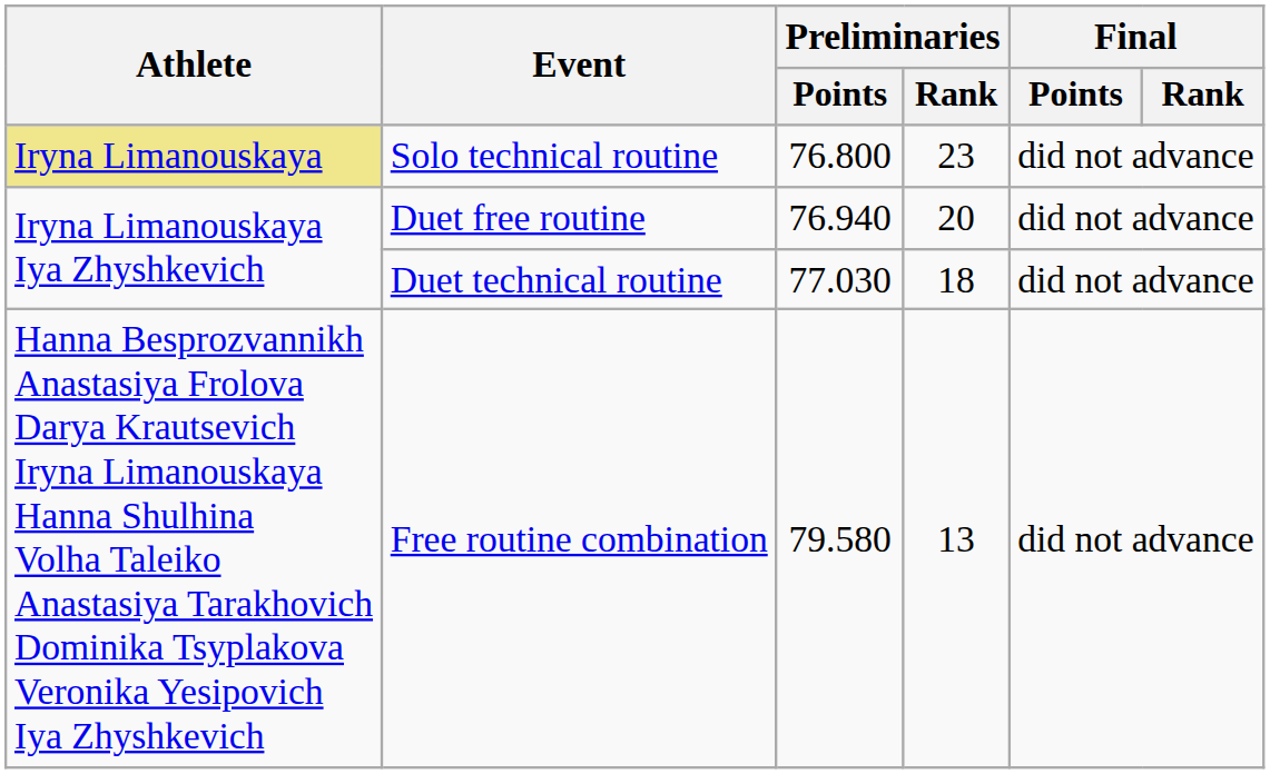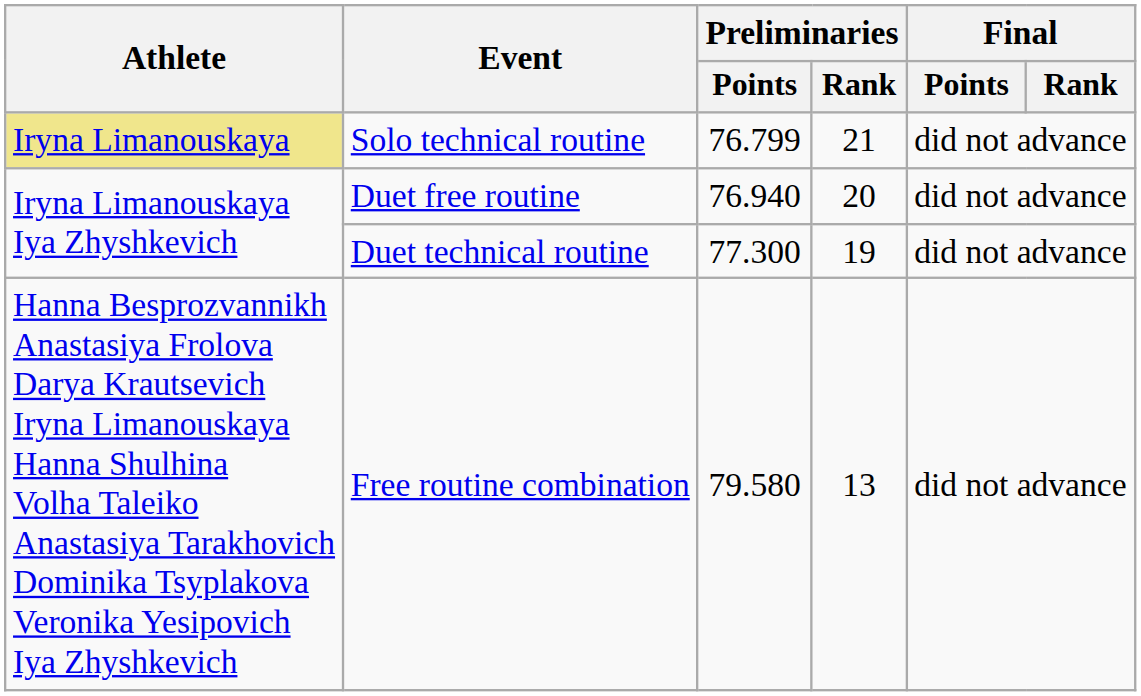 <table class=wikitable style="font-size:90%">
 <tr>
 <th rowspan="2">Athlete</th>
 <th rowspan="2">Event</th>
 <th colspan="2">Preliminaries</th>
 <th colspan="2">Final</th>
 </tr>
 <tr style="font-size:95%">
 <th>Points</th>
 <th>Rank</th>
 <th>Points</th>
 <th>Rank</th>
 </tr>
 <tr align=center>
 <td align=left style="background: khaki;"><a href='#'>Iryna Limanouskaya</a></td>
 <td align=left><a href='#'>Solo technical routine</a></td>
-<td>76.800</td>
-<td>23</td>
+<td>76.799</td>
+<td>21</td>
 <td colspan=2>did not advance</td>
 </tr>
 <tr align=center>
 <td align=left rowspan=2><a href='#'>Iryna Limanouskaya</a><br><a href='#'>Iya Zhyshkevich</a></td>
 <td align=left><a href='#'>Duet free routine</a></td>
 <td>76.940</td>
 <td>20</td>
 <td colspan=2>did not advance</td>
 </tr>
 <tr align=center>
 <td align=left><a href='#'>Duet technical routine</a></td>
-<td>77.030</td>
-<td>18</td>
+<td>77.300</td>
+<td>19</td>
 <td colspan=2>did not advance</td>
 </tr>
 <tr align=center>
 <td align=left><a href='#'>Hanna Besprozvannikh</a><br><a href='#'>Anastasiya Frolova</a><br><a href='#'>Darya Krautsevich</a><br><a href='#'>Iryna Limanouskaya</a><br><a href='#'>Hanna Shulhina</a><br><a href='#'>Volha Taleiko</a><br><a href='#'>Anastasiya Tarakhovich</a><br><a href='#'>Dominika Tsyplakova</a><br><a href='#'>Veronika Yesipovich</a><br><a href='#'>Iya Zhyshkevich</a></td>
 <td align=left><a href='#'>Free routine combination</a></td>
 <td>79.580</td>
 <td>13</td>
 <td colspan=2>did not advance</td>
 </tr>
 </table>
